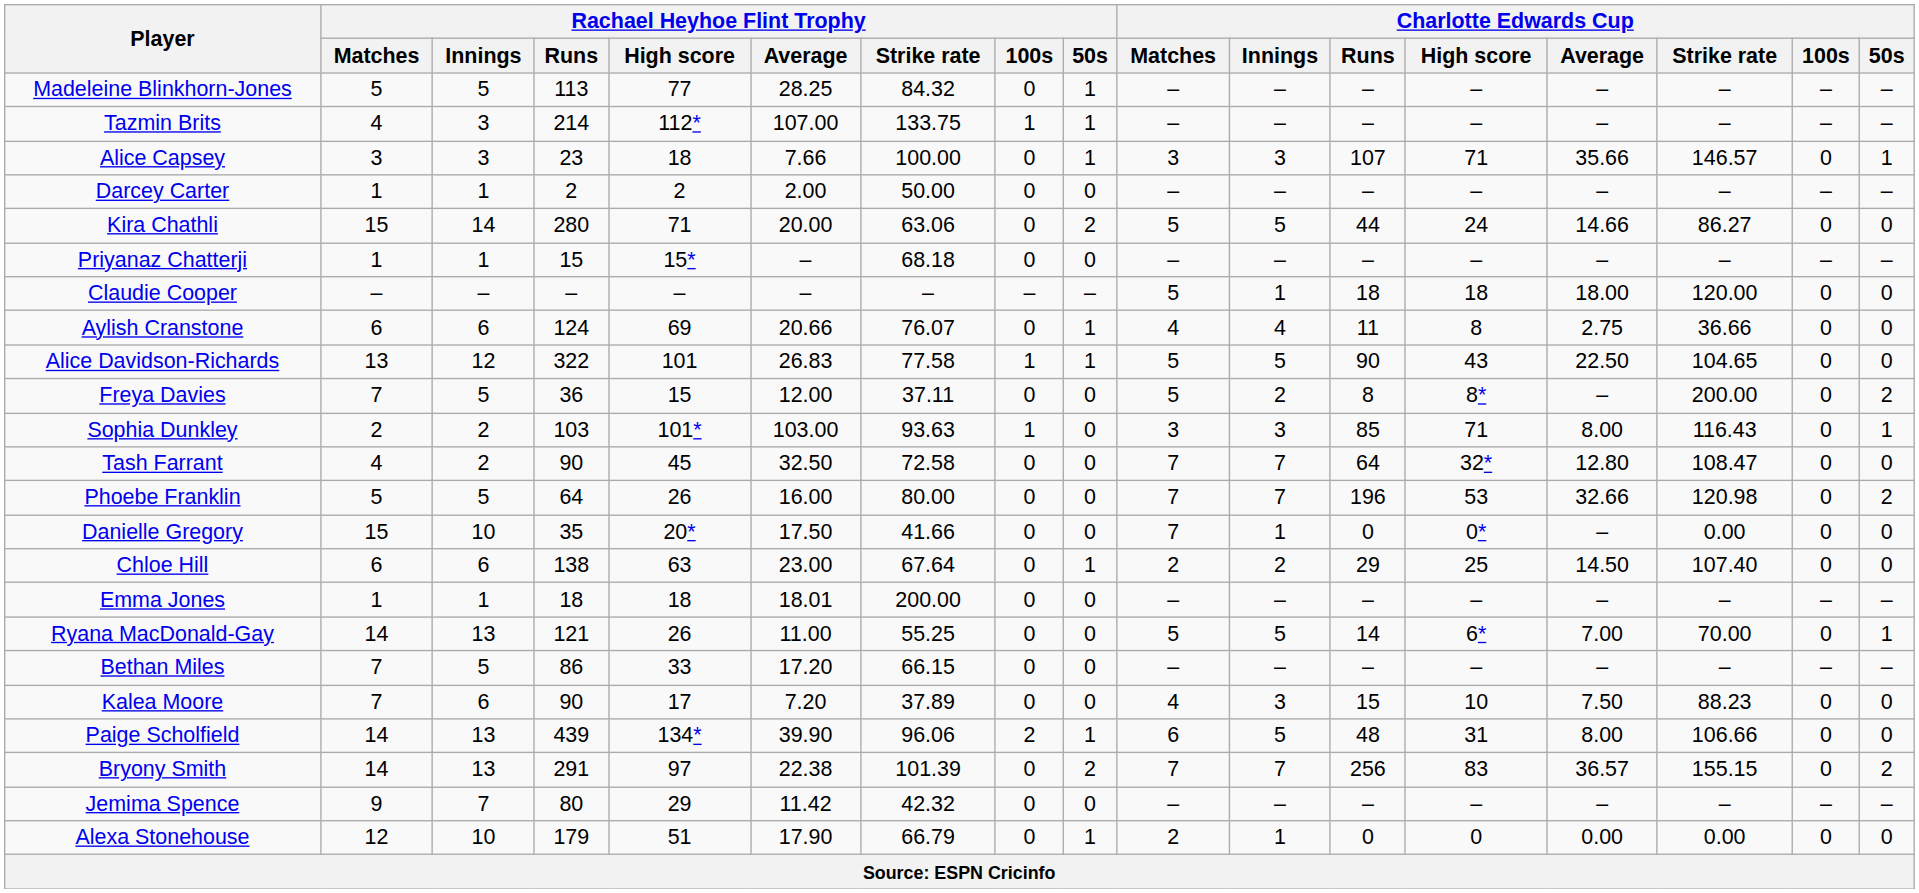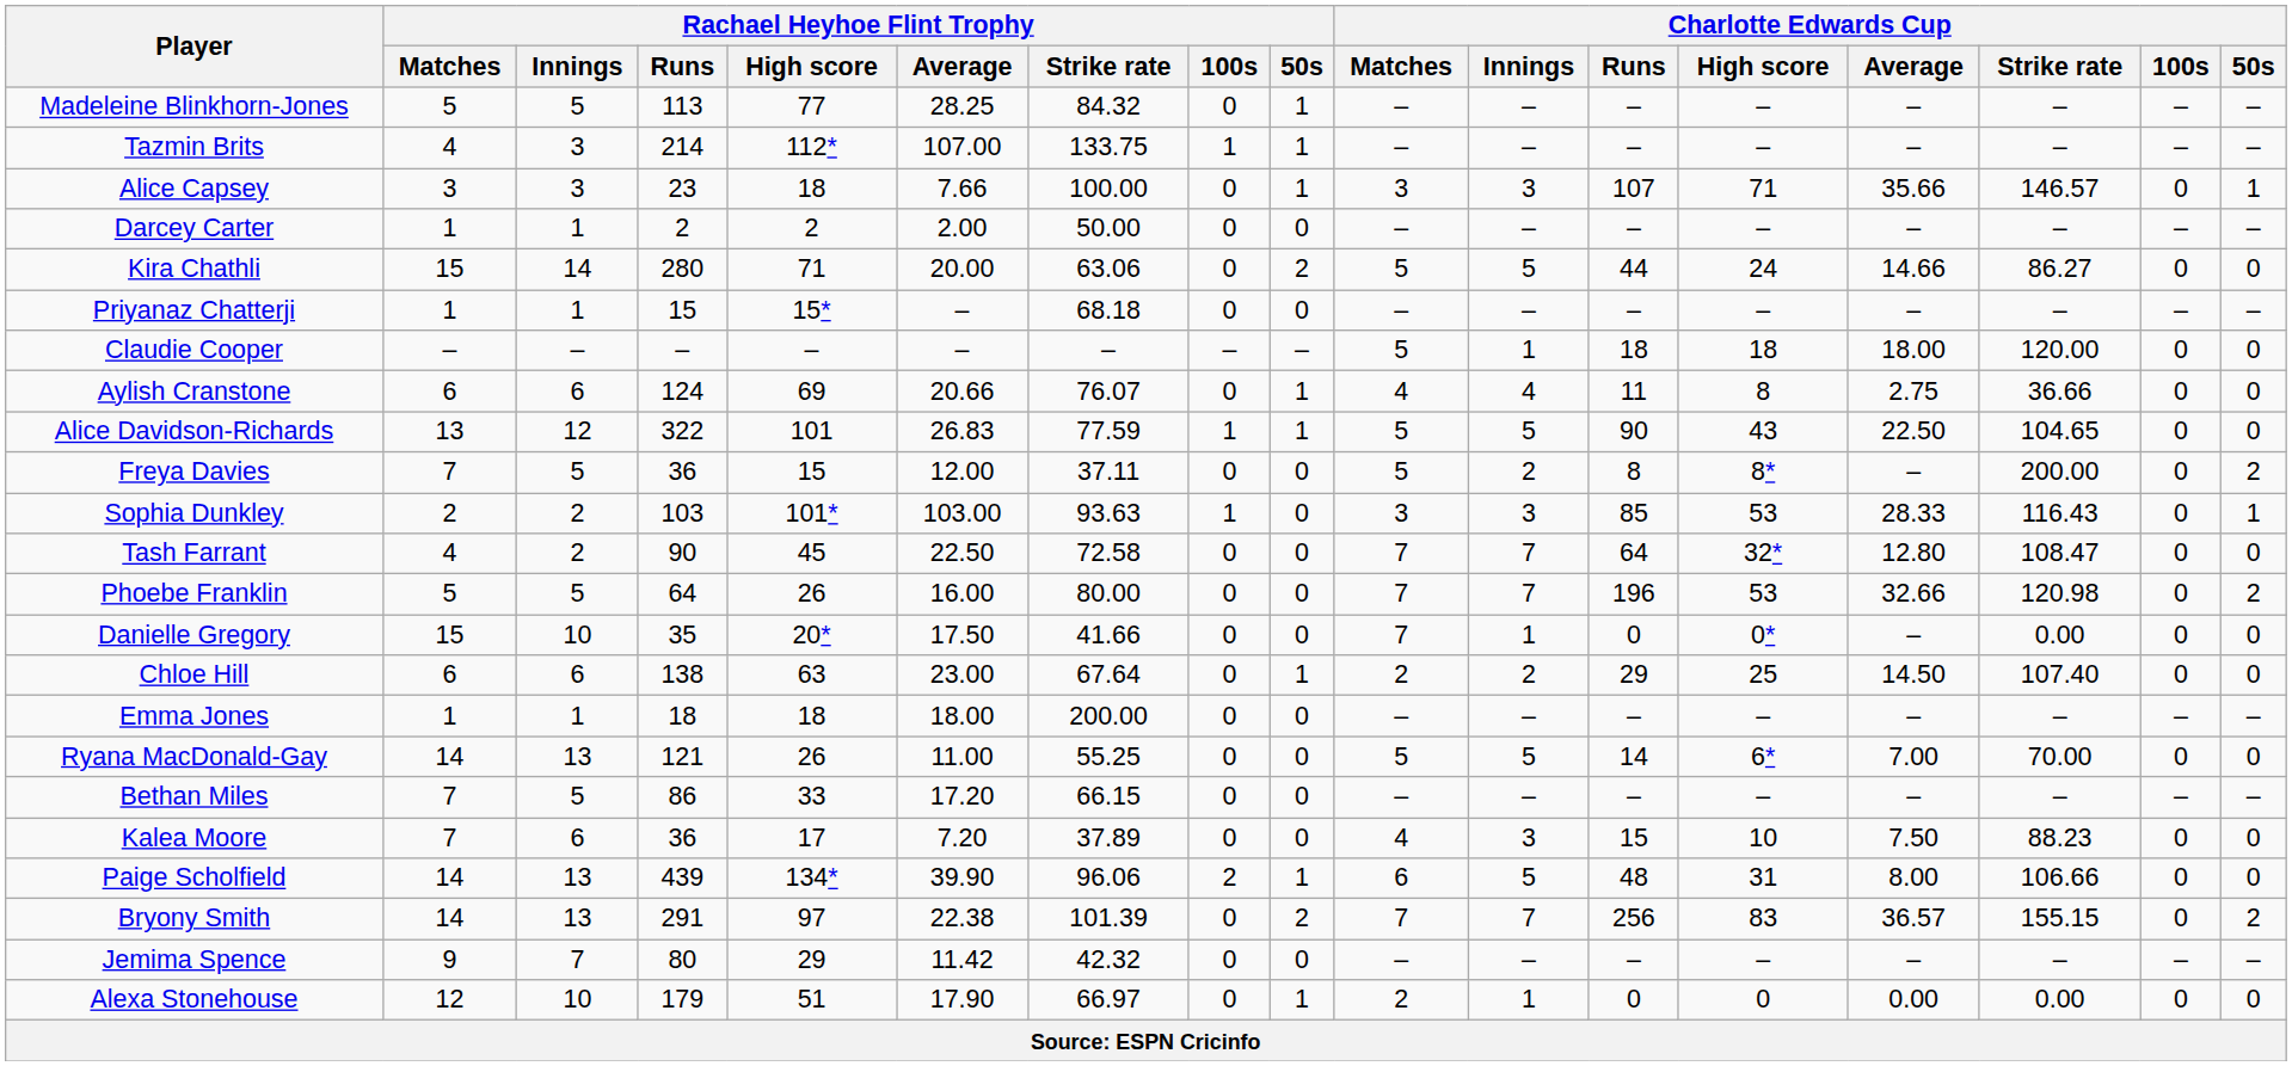 <table class="wikitable" style="text-align:center; width:90%;">
 <tr>
 <th rowspan=2>Player</th>
 <th colspan=8><a href='#'>Rachael Heyhoe Flint Trophy</a></th>
 <th colspan=8><a href='#'>Charlotte Edwards Cup</a></th>
 </tr>
 <tr>
 <th>Matches</th>
 <th>Innings</th>
 <th>Runs</th>
 <th>High score</th>
 <th>Average</th>
 <th>Strike rate</th>
 <th>100s</th>
 <th>50s</th>
 <th>Matches</th>
 <th>Innings</th>
 <th>Runs</th>
 <th>High score</th>
 <th>Average</th>
 <th>Strike rate</th>
 <th>100s</th>
 <th>50s</th>
 </tr>
 <tr>
 <td><a href='#'>Madeleine Blinkhorn-Jones</a></td>
 <td>5</td>
 <td>5</td>
 <td>113</td>
 <td>77</td>
 <td>28.25</td>
 <td>84.32</td>
 <td>0</td>
 <td>1</td>
 <td>–</td>
 <td>–</td>
 <td>–</td>
 <td>–</td>
 <td>–</td>
 <td>–</td>
 <td>–</td>
 <td>–</td>
 </tr>
 <tr>
 <td><a href='#'>Tazmin Brits</a></td>
 <td>4</td>
 <td>3</td>
 <td>214</td>
 <td>112<a href='#'>*</a></td>
 <td>107.00</td>
 <td>133.75</td>
 <td>1</td>
 <td>1</td>
 <td>–</td>
 <td>–</td>
 <td>–</td>
 <td>–</td>
 <td>–</td>
 <td>–</td>
 <td>–</td>
 <td>–</td>
 </tr>
 <tr>
 <td><a href='#'>Alice Capsey</a></td>
 <td>3</td>
 <td>3</td>
 <td>23</td>
 <td>18</td>
 <td>7.66</td>
 <td>100.00</td>
 <td>0</td>
 <td>1</td>
 <td>3</td>
 <td>3</td>
 <td>107</td>
 <td>71</td>
 <td>35.66</td>
 <td>146.57</td>
 <td>0</td>
 <td>1</td>
 </tr>
 <tr>
 <td><a href='#'>Darcey Carter</a></td>
 <td>1</td>
 <td>1</td>
 <td>2</td>
 <td>2</td>
 <td>2.00</td>
 <td>50.00</td>
 <td>0</td>
 <td>0</td>
 <td>–</td>
 <td>–</td>
 <td>–</td>
 <td>–</td>
 <td>–</td>
 <td>–</td>
 <td>–</td>
 <td>–</td>
 </tr>
 <tr>
 <td><a href='#'>Kira Chathli</a></td>
 <td>15</td>
 <td>14</td>
 <td>280</td>
 <td>71</td>
 <td>20.00</td>
 <td>63.06</td>
 <td>0</td>
 <td>2</td>
 <td>5</td>
 <td>5</td>
 <td>44</td>
 <td>24</td>
 <td>14.66</td>
 <td>86.27</td>
 <td>0</td>
 <td>0</td>
 </tr>
 <tr>
 <td><a href='#'>Priyanaz Chatterji</a></td>
 <td>1</td>
 <td>1</td>
 <td>15</td>
 <td>15<a href='#'>*</a></td>
 <td>–</td>
 <td>68.18</td>
 <td>0</td>
 <td>0</td>
 <td>–</td>
 <td>–</td>
 <td>–</td>
 <td>–</td>
 <td>–</td>
 <td>–</td>
 <td>–</td>
 <td>–</td>
 </tr>
 <tr>
 <td><a href='#'>Claudie Cooper</a></td>
 <td>–</td>
 <td>–</td>
 <td>–</td>
 <td>–</td>
 <td>–</td>
 <td>–</td>
 <td>–</td>
 <td>–</td>
 <td>5</td>
 <td>1</td>
 <td>18</td>
 <td>18</td>
 <td>18.00</td>
 <td>120.00</td>
 <td>0</td>
 <td>0</td>
 </tr>
 <tr>
 <td><a href='#'>Aylish Cranstone</a></td>
 <td>6</td>
 <td>6</td>
 <td>124</td>
 <td>69</td>
 <td>20.66</td>
 <td>76.07</td>
 <td>0</td>
 <td>1</td>
 <td>4</td>
 <td>4</td>
 <td>11</td>
 <td>8</td>
 <td>2.75</td>
 <td>36.66</td>
 <td>0</td>
 <td>0</td>
 </tr>
 <tr>
 <td><a href='#'>Alice Davidson-Richards</a></td>
 <td>13</td>
 <td>12</td>
 <td>322</td>
 <td>101</td>
 <td>26.83</td>
-<td>77.58</td>
+<td>77.59</td>
 <td>1</td>
 <td>1</td>
 <td>5</td>
 <td>5</td>
 <td>90</td>
 <td>43</td>
 <td>22.50</td>
 <td>104.65</td>
 <td>0</td>
 <td>0</td>
 </tr>
 <tr>
 <td><a href='#'>Freya Davies</a></td>
 <td>7</td>
 <td>5</td>
 <td>36</td>
 <td>15</td>
 <td>12.00</td>
 <td>37.11</td>
 <td>0</td>
 <td>0</td>
 <td>5</td>
 <td>2</td>
 <td>8</td>
 <td>8<a href='#'>*</a></td>
 <td>–</td>
 <td>200.00</td>
 <td>0</td>
 <td>2</td>
 </tr>
 <tr>
 <td><a href='#'>Sophia Dunkley</a></td>
 <td>2</td>
 <td>2</td>
 <td>103</td>
 <td>101<a href='#'>*</a></td>
 <td>103.00</td>
 <td>93.63</td>
 <td>1</td>
 <td>0</td>
 <td>3</td>
 <td>3</td>
 <td>85</td>
-<td>71</td>
-<td>8.00</td>
+<td>53</td>
+<td>28.33</td>
 <td>116.43</td>
 <td>0</td>
 <td>1</td>
 </tr>
 <tr>
 <td><a href='#'>Tash Farrant</a></td>
 <td>4</td>
 <td>2</td>
 <td>90</td>
 <td>45</td>
-<td>32.50</td>
+<td>22.50</td>
 <td>72.58</td>
 <td>0</td>
 <td>0</td>
 <td>7</td>
 <td>7</td>
 <td>64</td>
 <td>32<a href='#'>*</a></td>
 <td>12.80</td>
 <td>108.47</td>
 <td>0</td>
 <td>0</td>
 </tr>
 <tr>
 <td><a href='#'>Phoebe Franklin</a></td>
 <td>5</td>
 <td>5</td>
 <td>64</td>
 <td>26</td>
 <td>16.00</td>
 <td>80.00</td>
 <td>0</td>
 <td>0</td>
 <td>7</td>
 <td>7</td>
 <td>196</td>
 <td>53</td>
 <td>32.66</td>
 <td>120.98</td>
 <td>0</td>
 <td>2</td>
 </tr>
 <tr>
 <td><a href='#'>Danielle Gregory</a></td>
 <td>15</td>
 <td>10</td>
 <td>35</td>
 <td>20<a href='#'>*</a></td>
 <td>17.50</td>
 <td>41.66</td>
 <td>0</td>
 <td>0</td>
 <td>7</td>
 <td>1</td>
 <td>0</td>
 <td>0<a href='#'>*</a></td>
 <td>–</td>
 <td>0.00</td>
 <td>0</td>
 <td>0</td>
 </tr>
 <tr>
 <td><a href='#'>Chloe Hill</a></td>
 <td>6</td>
 <td>6</td>
 <td>138</td>
 <td>63</td>
 <td>23.00</td>
 <td>67.64</td>
 <td>0</td>
 <td>1</td>
 <td>2</td>
 <td>2</td>
 <td>29</td>
 <td>25</td>
 <td>14.50</td>
 <td>107.40</td>
 <td>0</td>
 <td>0</td>
 </tr>
 <tr>
 <td><a href='#'>Emma Jones</a></td>
 <td>1</td>
 <td>1</td>
 <td>18</td>
 <td>18</td>
-<td>18.01</td>
+<td>18.00</td>
 <td>200.00</td>
 <td>0</td>
 <td>0</td>
 <td>–</td>
 <td>–</td>
 <td>–</td>
 <td>–</td>
 <td>–</td>
 <td>–</td>
 <td>–</td>
 <td>–</td>
 </tr>
 <tr>
 <td><a href='#'>Ryana MacDonald-Gay</a></td>
 <td>14</td>
 <td>13</td>
 <td>121</td>
 <td>26</td>
 <td>11.00</td>
 <td>55.25</td>
 <td>0</td>
 <td>0</td>
 <td>5</td>
 <td>5</td>
 <td>14</td>
 <td>6<a href='#'>*</a></td>
 <td>7.00</td>
 <td>70.00</td>
 <td>0</td>
-<td>1</td>
+<td>0</td>
 </tr>
 <tr>
 <td><a href='#'>Bethan Miles</a></td>
 <td>7</td>
 <td>5</td>
 <td>86</td>
 <td>33</td>
 <td>17.20</td>
 <td>66.15</td>
 <td>0</td>
 <td>0</td>
 <td>–</td>
 <td>–</td>
 <td>–</td>
 <td>–</td>
 <td>–</td>
 <td>–</td>
 <td>–</td>
 <td>–</td>
 </tr>
 <tr>
 <td><a href='#'>Kalea Moore</a></td>
 <td>7</td>
 <td>6</td>
-<td>90</td>
+<td>36</td>
 <td>17</td>
 <td>7.20</td>
 <td>37.89</td>
 <td>0</td>
 <td>0</td>
 <td>4</td>
 <td>3</td>
 <td>15</td>
 <td>10</td>
 <td>7.50</td>
 <td>88.23</td>
 <td>0</td>
 <td>0</td>
 </tr>
 <tr>
 <td><a href='#'>Paige Scholfield</a></td>
 <td>14</td>
 <td>13</td>
 <td>439</td>
 <td>134<a href='#'>*</a></td>
 <td>39.90</td>
 <td>96.06</td>
 <td>2</td>
 <td>1</td>
 <td>6</td>
 <td>5</td>
 <td>48</td>
 <td>31</td>
 <td>8.00</td>
 <td>106.66</td>
 <td>0</td>
 <td>0</td>
 </tr>
 <tr>
 <td><a href='#'>Bryony Smith</a></td>
 <td>14</td>
 <td>13</td>
 <td>291</td>
 <td>97</td>
 <td>22.38</td>
 <td>101.39</td>
 <td>0</td>
 <td>2</td>
 <td>7</td>
 <td>7</td>
 <td>256</td>
 <td>83</td>
 <td>36.57</td>
 <td>155.15</td>
 <td>0</td>
 <td>2</td>
 </tr>
 <tr>
 <td><a href='#'>Jemima Spence</a></td>
 <td>9</td>
 <td>7</td>
 <td>80</td>
 <td>29</td>
 <td>11.42</td>
 <td>42.32</td>
 <td>0</td>
 <td>0</td>
 <td>–</td>
 <td>–</td>
 <td>–</td>
 <td>–</td>
 <td>–</td>
 <td>–</td>
 <td>–</td>
 <td>–</td>
 </tr>
 <tr>
 <td><a href='#'>Alexa Stonehouse</a></td>
 <td>12</td>
 <td>10</td>
 <td>179</td>
 <td>51</td>
 <td>17.90</td>
-<td>66.79</td>
+<td>66.97</td>
 <td>0</td>
 <td>1</td>
 <td>2</td>
 <td>1</td>
 <td>0</td>
 <td>0</td>
 <td>0.00</td>
 <td>0.00</td>
 <td>0</td>
 <td>0</td>
 </tr>
 <tr>
 <th colspan="17"><small>Source: ESPN Cricinfo</small></th>
 </tr>
 </table>
